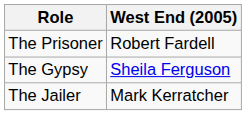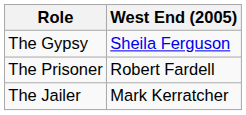 <table class="wikitable">
 <tr>
 <th>Role</th>
 <th>West End (2005)</th>
 </tr>
 <tr>
+<td>The Gypsy</td>
+<td><a href='#'>Sheila Ferguson</a></td>
+</tr>
+<tr>
 <td>The Prisoner</td>
 <td>Robert Fardell</td>
-</tr>
-<tr>
-<td>The Gypsy</td>
-<td><a href='#'>Sheila Ferguson</a></td>
 </tr>
 <tr>
 <td>The Jailer</td>
 <td>Mark Kerratcher</td>
 </tr>
 </table>
